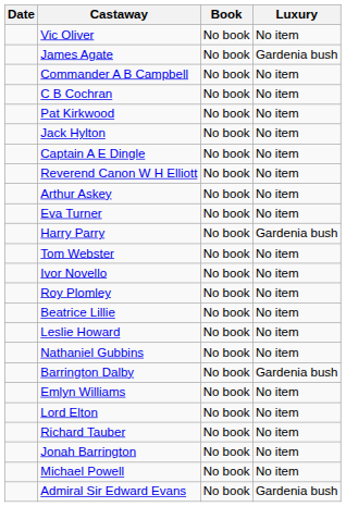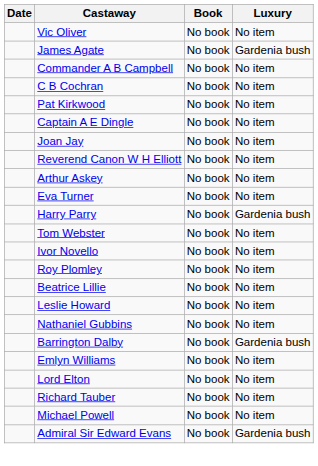 <table class="wikitable sortable">
 <tr>
 <th>Date</th>
 <th>Castaway</th>
 <th>Book</th>
 <th>Luxury</th>
 </tr>
 <tr>
 <td></td>
 <td><a href='#'>Vic Oliver</a></td>
 <td>No book</td>
 <td>No item</td>
 </tr>
 <tr>
 <td></td>
 <td><a href='#'>James Agate</a></td>
 <td>No book</td>
 <td>Gardenia bush</td>
 </tr>
 <tr>
 <td></td>
 <td><a href='#'>Commander A B Campbell</a></td>
 <td>No book</td>
 <td>No item</td>
 </tr>
 <tr>
 <td></td>
 <td><a href='#'>C B Cochran</a></td>
 <td>No book</td>
 <td>No item</td>
 </tr>
 <tr>
 <td></td>
 <td><a href='#'>Pat Kirkwood</a></td>
 <td>No book</td>
 <td>No item</td>
 </tr>
 <tr>
 <td></td>
-<td><a href='#'>Jack Hylton</a></td>
+<td><a href='#'>Captain A E Dingle</a></td>
 <td>No book</td>
 <td>No item</td>
 </tr>
 <tr>
 <td></td>
-<td><a href='#'>Captain A E Dingle</a></td>
+<td><a href='#'>Joan Jay</a></td>
 <td>No book</td>
 <td>No item</td>
 </tr>
 <tr>
 <td></td>
 <td><a href='#'>Reverend Canon W H Elliott</a></td>
 <td>No book</td>
 <td>No item</td>
 </tr>
 <tr>
 <td></td>
 <td><a href='#'>Arthur Askey</a></td>
 <td>No book</td>
 <td>No item</td>
 </tr>
 <tr>
 <td></td>
 <td><a href='#'>Eva Turner</a></td>
 <td>No book</td>
 <td>No item</td>
 </tr>
 <tr>
 <td></td>
 <td><a href='#'>Harry Parry</a></td>
 <td>No book</td>
 <td>Gardenia bush</td>
 </tr>
 <tr>
 <td></td>
 <td><a href='#'>Tom Webster</a></td>
 <td>No book</td>
 <td>No item</td>
 </tr>
 <tr>
 <td></td>
 <td><a href='#'>Ivor Novello</a></td>
 <td>No book</td>
 <td>No item</td>
 </tr>
 <tr>
 <td></td>
 <td><a href='#'>Roy Plomley</a></td>
 <td>No book</td>
 <td>No item</td>
 </tr>
 <tr>
 <td></td>
 <td><a href='#'>Beatrice Lillie</a></td>
 <td>No book</td>
 <td>No item</td>
 </tr>
 <tr>
 <td></td>
 <td><a href='#'>Leslie Howard</a></td>
 <td>No book</td>
 <td>No item</td>
 </tr>
 <tr>
 <td></td>
 <td><a href='#'>Nathaniel Gubbins</a></td>
 <td>No book</td>
 <td>No item</td>
 </tr>
 <tr>
 <td></td>
 <td><a href='#'>Barrington Dalby</a></td>
 <td>No book</td>
 <td>Gardenia bush</td>
 </tr>
 <tr>
 <td></td>
 <td><a href='#'>Emlyn Williams</a></td>
 <td>No book</td>
 <td>No item</td>
 </tr>
 <tr>
 <td></td>
 <td><a href='#'>Lord Elton</a></td>
 <td>No book</td>
 <td>No item</td>
 </tr>
 <tr>
 <td></td>
 <td><a href='#'>Richard Tauber</a></td>
 <td>No book</td>
 <td>No item</td>
 </tr>
 <tr>
 <td></td>
-<td><a href='#'>Jonah Barrington</a></td>
-<td>No book</td>
-<td>No item</td>
-</tr>
-<tr>
-<td></td>
 <td><a href='#'>Michael Powell</a></td>
 <td>No book</td>
 <td>No item</td>
 </tr>
 <tr>
 <td></td>
 <td><a href='#'>Admiral Sir Edward Evans</a></td>
 <td>No book</td>
 <td>Gardenia bush</td>
 </tr>
 </table>
